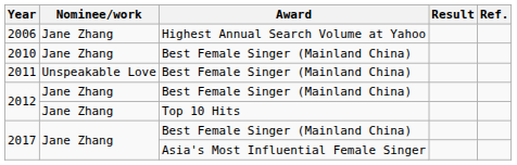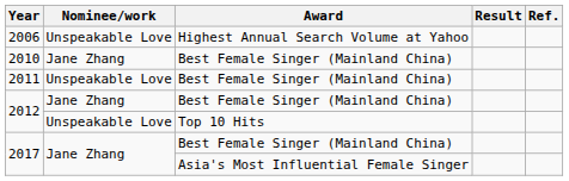 <table class="wikitable">
 <tr>
 <th>Year</th>
 <th>Nominee/work</th>
 <th>Award</th>
 <th><strong>Result</strong></th>
 <th>Ref.</th>
 </tr>
 <tr>
 <td>2006</td>
-<td>Jane Zhang</td>
+<td>Unspeakable Love</td>
 <td>Highest Annual Search Volume at Yahoo</td>
 <td></td>
 <td></td>
 </tr>
 <tr>
 <td>2010</td>
 <td>Jane Zhang</td>
 <td>Best Female Singer (Mainland China)</td>
 <td></td>
 <td></td>
 </tr>
 <tr>
 <td>2011</td>
 <td>Unspeakable Love</td>
 <td>Best Female Singer (Mainland China)</td>
 <td></td>
 <td></td>
 </tr>
 <tr>
 <td rowspan="2">2012</td>
 <td>Jane Zhang</td>
 <td>Best Female Singer (Mainland China)</td>
 <td></td>
 <td></td>
 </tr>
 <tr>
-<td>Jane Zhang</td>
+<td>Unspeakable Love</td>
 <td>Top 10 Hits</td>
 <td></td>
 <td></td>
 </tr>
 <tr>
 <td rowspan="2">2017</td>
 <td rowspan="2">Jane Zhang</td>
 <td>Best Female Singer (Mainland China)</td>
 <td></td>
 <td></td>
 </tr>
 <tr>
 <td>Asia's Most Influential Female Singer</td>
 <td></td>
 <td></td>
 </tr>
 </table>
